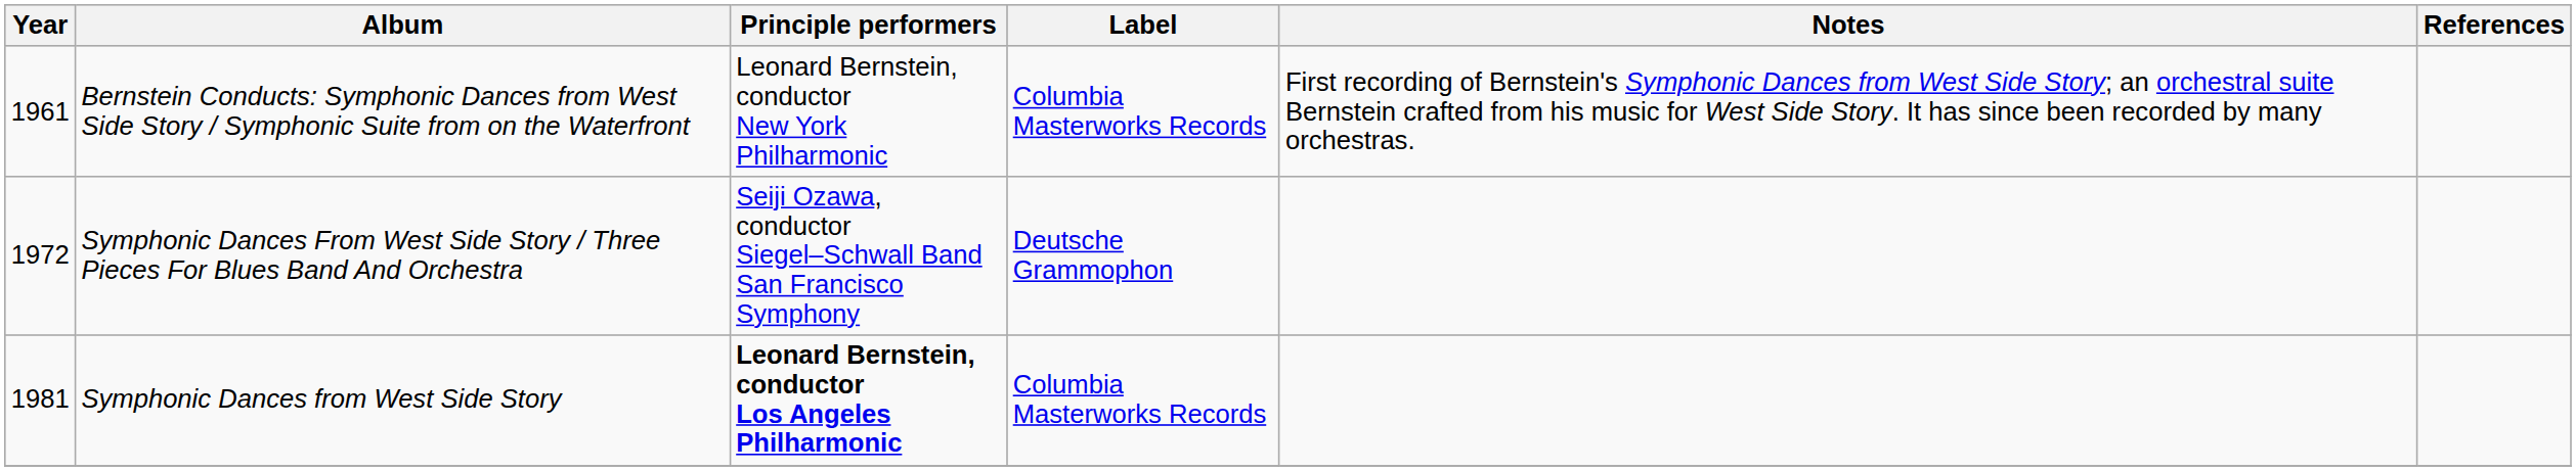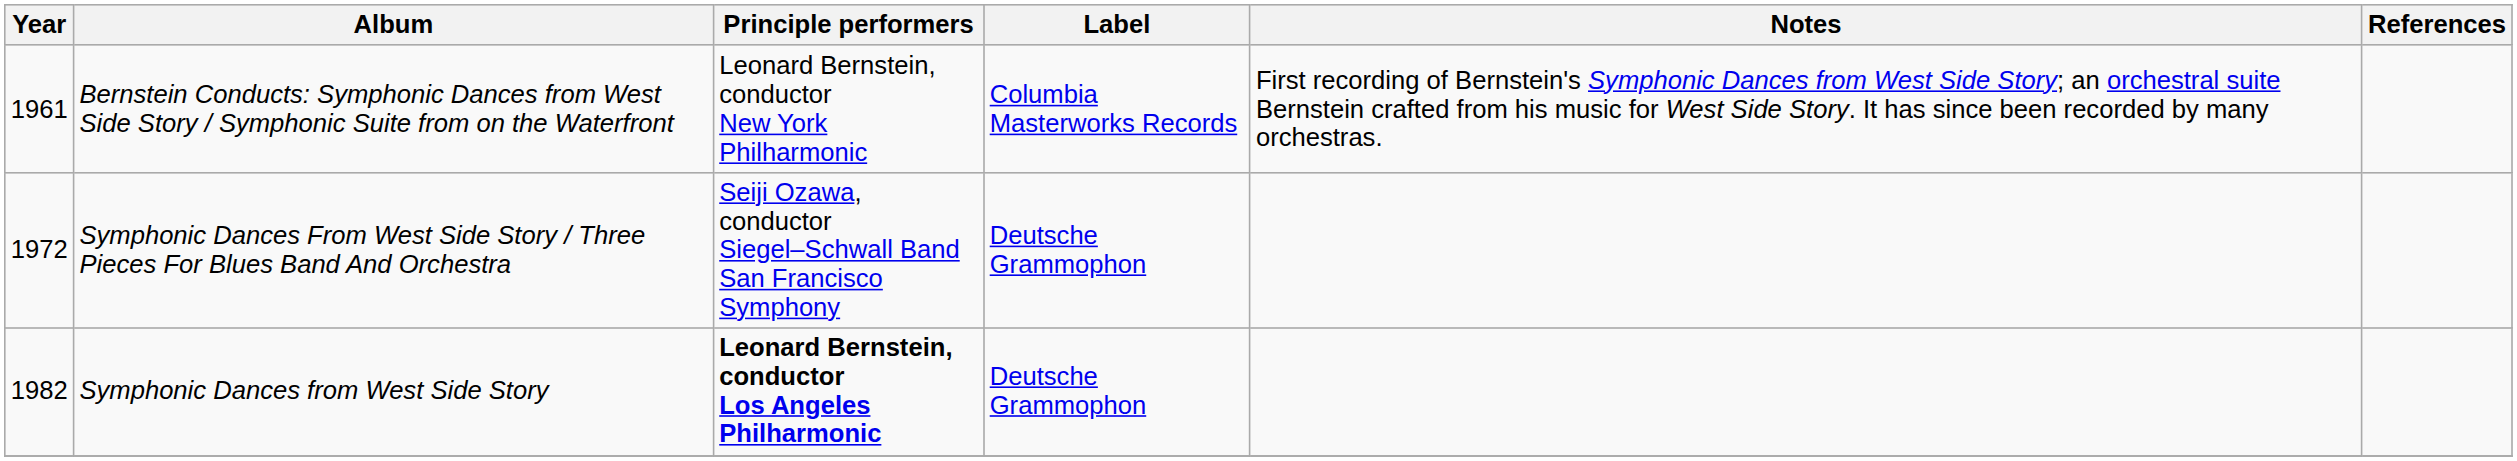 <table class="wikitable">
 <tr>
 <th valign=bottom>Year</th>
 <th valign=bottom>Album</th>
 <th valign=bottom>Principle performers</th>
 <th valign=bottom>Label</th>
 <th valign=bottom>Notes</th>
 <th valign=bottom>References</th>
 </tr>
 <tr>
 <td>1961</td>
 <td><em>Bernstein Conducts: Symphonic Dances from West Side Story / Symphonic Suite from on the Waterfront</em></td>
 <td>Leonard Bernstein, conductor<br><a href='#'>New York Philharmonic</a></td>
 <td><a href='#'>Columbia Masterworks Records</a></td>
 <td>First recording of Bernstein's <em><a href='#'>Symphonic Dances from West Side Story</a></em>; an <a href='#'>orchestral suite</a> Bernstein crafted from his music for <em>West Side Story</em>. It has since been recorded by many orchestras.</td>
 <td></td>
 </tr>
 <tr>
 <td>1972</td>
 <td><em>Symphonic Dances From West Side Story / Three Pieces For Blues Band And Orchestra</em></td>
 <td><a href='#'>Seiji Ozawa</a>, conductor<br><a href='#'>Siegel–Schwall Band</a><br><a href='#'>San Francisco Symphony</a></td>
 <td><a href='#'>Deutsche Grammophon</a></td>
 <td></td>
 <td></td>
 </tr>
 <tr>
-<td>1981</td>
+<td>1982</td>
 <td><em>Symphonic Dances from West Side Story</em></td>
 <td><strong>Leonard Bernstein, conductor<br><a href='#'>Los Angeles Philharmonic</a></strong></td>
-<td><a href='#'>Columbia Masterworks Records</a></td>
+<td><a href='#'>Deutsche Grammophon</a></td>
 <td></td>
 <td></td>
 </tr>
 <tr>
 </tr>
 </table>
